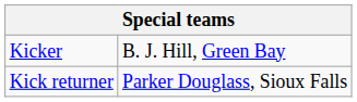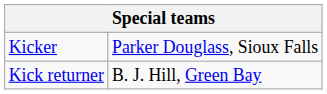 <table class="wikitable">
 <tr>
 <th colspan="6">Special teams</th>
 </tr>
 <tr>
 <td><a href='#'>Kicker</a></td>
-<td>B. J. Hill, <a href='#'>Green Bay</a></td>
+<td><a href='#'>Parker Douglass</a>, Sioux Falls</td>
 </tr>
 <tr>
 <td><a href='#'>Kick returner</a></td>
-<td><a href='#'>Parker Douglass</a>, Sioux Falls</td>
+<td>B. J. Hill, <a href='#'>Green Bay</a></td>
 </tr>
 </table>
